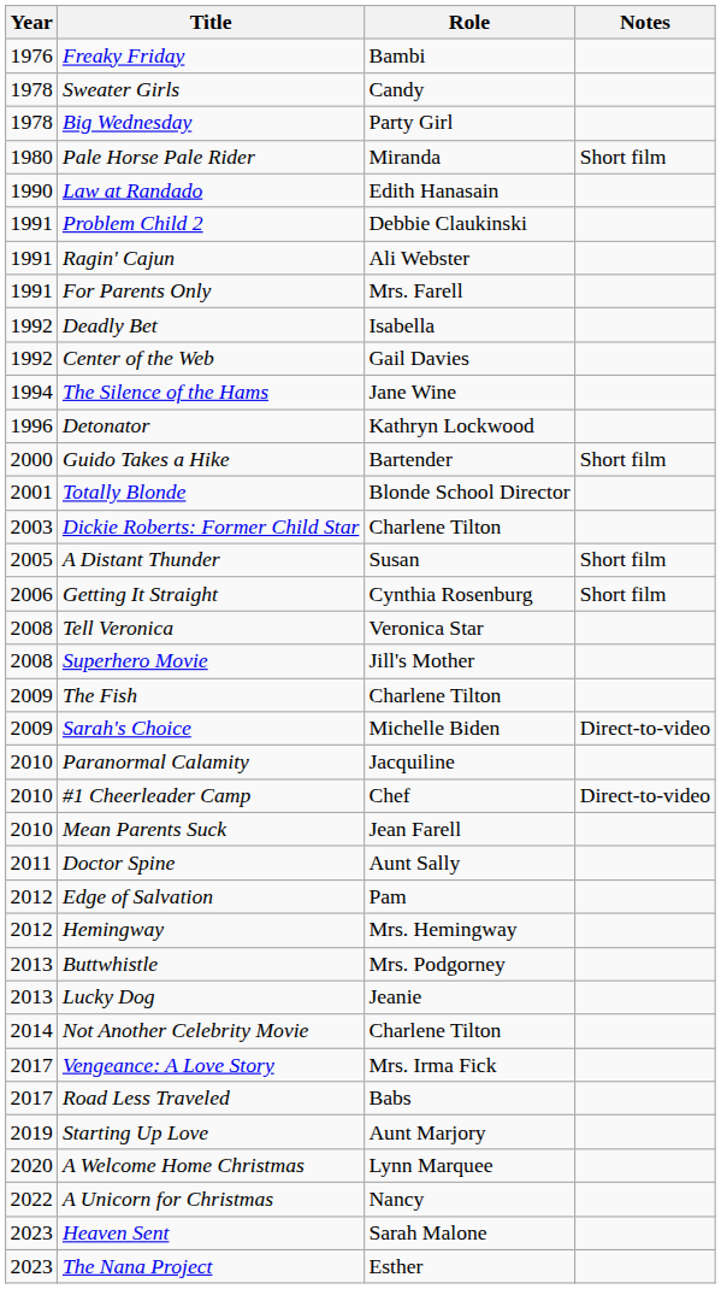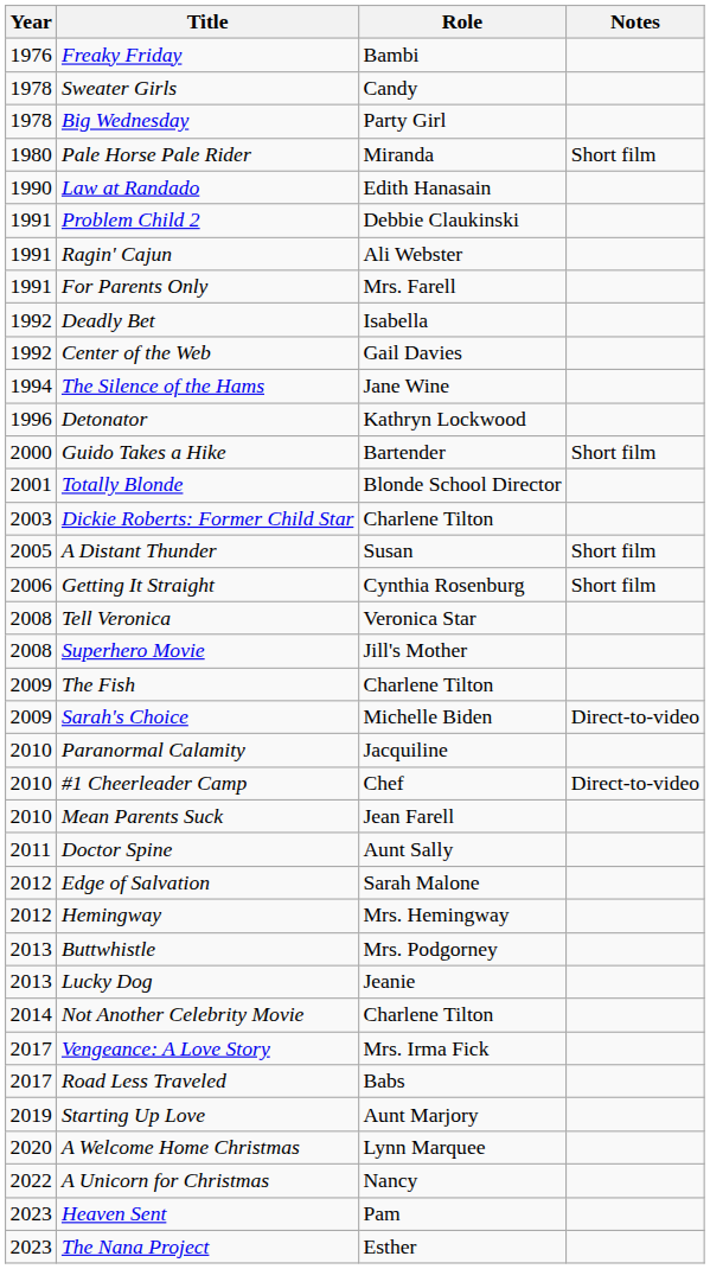 <table class="wikitable sortable">
 <tr>
 <th>Year</th>
 <th>Title</th>
 <th>Role</th>
 <th>Notes</th>
 </tr>
 <tr>
 <td>1976</td>
 <td><em><a href='#'>Freaky Friday</a></em></td>
 <td>Bambi</td>
 <td></td>
 </tr>
 <tr>
 <td>1978</td>
 <td><em>Sweater Girls</em></td>
 <td>Candy</td>
 <td></td>
 </tr>
 <tr>
 <td>1978</td>
 <td><em><a href='#'>Big Wednesday</a></em></td>
 <td>Party Girl</td>
 <td></td>
 </tr>
 <tr>
 <td>1980</td>
 <td><em>Pale Horse Pale Rider</em></td>
 <td>Miranda</td>
 <td>Short film</td>
 </tr>
 <tr>
 <td>1990</td>
 <td><em><a href='#'>Law at Randado</a></em></td>
 <td>Edith Hanasain</td>
 <td></td>
 </tr>
 <tr>
 <td>1991</td>
 <td><em><a href='#'>Problem Child 2</a></em></td>
 <td>Debbie Claukinski</td>
 <td></td>
 </tr>
 <tr>
 <td>1991</td>
 <td><em>Ragin' Cajun</em></td>
 <td>Ali Webster</td>
 <td></td>
 </tr>
 <tr>
 <td>1991</td>
 <td><em>For Parents Only</em></td>
 <td>Mrs. Farell</td>
 <td></td>
 </tr>
 <tr>
 <td>1992</td>
 <td><em>Deadly Bet</em></td>
 <td>Isabella</td>
 <td></td>
 </tr>
 <tr>
 <td>1992</td>
 <td><em>Center of the Web</em></td>
 <td>Gail Davies</td>
 <td></td>
 </tr>
 <tr>
 <td>1994</td>
 <td><em><a href='#'>The Silence of the Hams</a></em></td>
 <td>Jane Wine</td>
 <td></td>
 </tr>
 <tr>
 <td>1996</td>
 <td><em>Detonator</em></td>
 <td>Kathryn Lockwood</td>
 <td></td>
 </tr>
 <tr>
 <td>2000</td>
 <td><em>Guido Takes a Hike</em></td>
 <td>Bartender</td>
 <td>Short film</td>
 </tr>
 <tr>
 <td>2001</td>
 <td><em><a href='#'>Totally Blonde</a></em></td>
 <td>Blonde School Director</td>
 <td></td>
 </tr>
 <tr>
 <td>2003</td>
 <td><em><a href='#'>Dickie Roberts: Former Child Star</a></em></td>
 <td>Charlene Tilton</td>
 <td></td>
 </tr>
 <tr>
 <td>2005</td>
 <td><em>A Distant Thunder</em></td>
 <td>Susan</td>
 <td>Short film</td>
 </tr>
 <tr>
 <td>2006</td>
 <td><em>Getting It Straight</em></td>
 <td>Cynthia Rosenburg</td>
 <td>Short film</td>
 </tr>
 <tr>
 <td>2008</td>
 <td><em>Tell Veronica</em></td>
 <td>Veronica Star</td>
 <td></td>
 </tr>
 <tr>
 <td>2008</td>
 <td><em><a href='#'>Superhero Movie</a></em></td>
 <td>Jill's Mother</td>
 <td></td>
 </tr>
 <tr>
 <td>2009</td>
 <td><em>The Fish</em></td>
 <td>Charlene Tilton</td>
 <td></td>
 </tr>
 <tr>
 <td>2009</td>
 <td><em><a href='#'>Sarah's Choice</a></em></td>
 <td>Michelle Biden</td>
 <td>Direct-to-video</td>
 </tr>
 <tr>
 <td>2010</td>
 <td><em>Paranormal Calamity</em></td>
 <td>Jacquiline</td>
 <td></td>
 </tr>
 <tr>
 <td>2010</td>
 <td><em>#1 Cheerleader Camp</em></td>
 <td>Chef</td>
 <td>Direct-to-video</td>
 </tr>
 <tr>
 <td>2010</td>
 <td><em>Mean Parents Suck</em></td>
 <td>Jean Farell</td>
 <td></td>
 </tr>
 <tr>
 <td>2011</td>
 <td><em>Doctor Spine</em></td>
 <td>Aunt Sally</td>
 <td></td>
 </tr>
 <tr>
 <td>2012</td>
 <td><em>Edge of Salvation</em></td>
-<td>Pam</td>
+<td>Sarah Malone</td>
 <td></td>
 </tr>
 <tr>
 <td>2012</td>
 <td><em>Hemingway</em></td>
 <td>Mrs. Hemingway</td>
 <td></td>
 </tr>
 <tr>
 <td>2013</td>
 <td><em>Buttwhistle</em></td>
 <td>Mrs. Podgorney</td>
 <td></td>
 </tr>
 <tr>
 <td>2013</td>
 <td><em>Lucky Dog</em></td>
 <td>Jeanie</td>
 <td></td>
 </tr>
 <tr>
 <td>2014</td>
 <td><em>Not Another Celebrity Movie</em></td>
 <td>Charlene Tilton</td>
 <td></td>
 </tr>
 <tr>
 <td>2017</td>
 <td><em><a href='#'>Vengeance: A Love Story</a></em></td>
 <td>Mrs. Irma Fick</td>
 <td></td>
 </tr>
 <tr>
 <td>2017</td>
 <td><em>Road Less Traveled</em></td>
 <td>Babs</td>
 <td></td>
 </tr>
 <tr>
 <td>2019</td>
 <td><em>Starting Up Love</em></td>
 <td>Aunt Marjory</td>
 <td></td>
 </tr>
 <tr>
 <td>2020</td>
 <td><em>A Welcome Home Christmas</em></td>
 <td>Lynn Marquee</td>
 <td></td>
 </tr>
 <tr>
 <td>2022</td>
 <td><em>A Unicorn for Christmas</em></td>
 <td>Nancy</td>
 <td></td>
 </tr>
 <tr>
 <td>2023</td>
 <td><em><a href='#'>Heaven Sent</a></em></td>
-<td>Sarah Malone</td>
+<td>Pam</td>
 <td></td>
 </tr>
 <tr>
 <td>2023</td>
 <td><em><a href='#'>The Nana Project</a></em></td>
 <td>Esther</td>
 <td></td>
 </tr>
 </table>
